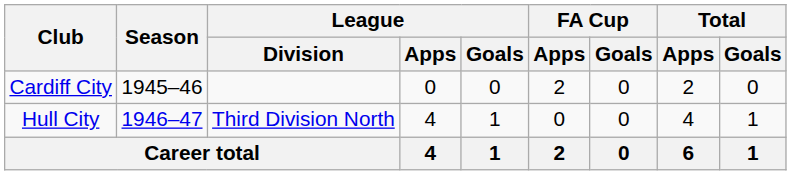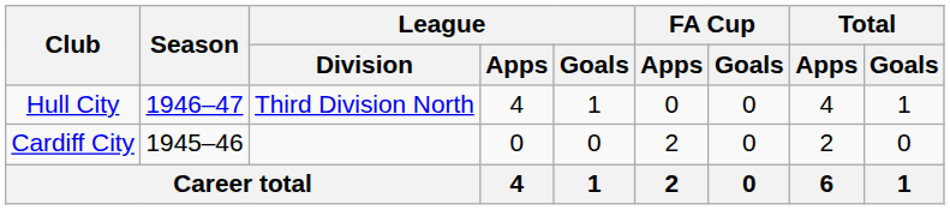 <table class="wikitable" style="text-align: center;">
 <tr>
 <th rowspan="2">Club</th>
 <th rowspan="2">Season</th>
 <th colspan="3">League</th>
 <th colspan="2">FA Cup</th>
 <th colspan="2">Total</th>
 </tr>
 <tr>
 <th>Division</th>
 <th>Apps</th>
 <th>Goals</th>
 <th>Apps</th>
 <th>Goals</th>
 <th>Apps</th>
 <th>Goals</th>
 </tr>
 <tr>
+<td><a href='#'>Hull City</a></td>
+<td><a href='#'>1946–47</a></td>
+<td><a href='#'>Third Division North</a></td>
+<td>4</td>
+<td>1</td>
+<td>0</td>
+<td>0</td>
+<td>4</td>
+<td>1</td>
+</tr>
+<tr>
 <td><a href='#'>Cardiff City</a></td>
 <td>1945–46</td>
 <td></td>
 <td>0</td>
 <td>0</td>
 <td>2</td>
 <td>0</td>
 <td>2</td>
 <td>0</td>
 </tr>
 <tr>
-<td><a href='#'>Hull City</a></td>
-<td><a href='#'>1946–47</a></td>
-<td><a href='#'>Third Division North</a></td>
-<td>4</td>
-<td>1</td>
-<td>0</td>
-<td>0</td>
-<td>4</td>
-<td>1</td>
-</tr>
-<tr>
 <th colspan="3">Career total</th>
 <th>4</th>
 <th>1</th>
 <th>2</th>
 <th>0</th>
 <th>6</th>
 <th>1</th>
 </tr>
 </table>
